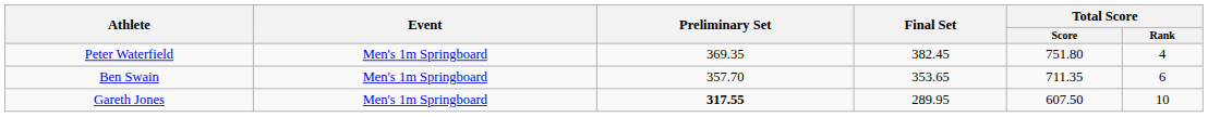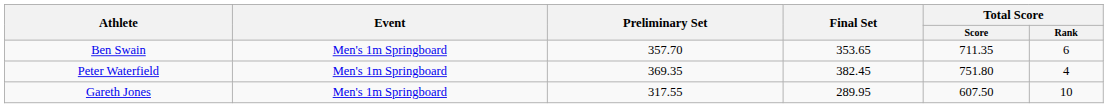 <table class=wikitable width="100%" style="font-size:90%">
 <tr>
 <th rowspan="2" align="center">Athlete</th>
 <th rowspan="2" align="center">Event</th>
 <th rowspan="2" align="center">Preliminary Set</th>
 <th rowspan="2" align="center">Final Set</th>
 <th colspan="2" align="center">Total Score</th>
 </tr>
 <tr>
 <th align="center" style="font-size:80%">Score</th>
 <th align="center" style="font-size:80%">Rank</th>
 </tr>
 <tr>
+<td align="center"><a href='#'>Ben Swain</a></td>
+<td align="center"><a href='#'>Men's 1m Springboard</a></td>
+<td align="center">357.70</td>
+<td align="center">353.65</td>
+<td align="center">711.35</td>
+<td align="center">6</td>
+</tr>
+<tr>
 <td align="center"><a href='#'>Peter Waterfield</a></td>
 <td align="center"><a href='#'>Men's 1m Springboard</a></td>
 <td align="center">369.35</td>
 <td align="center">382.45</td>
 <td align="center">751.80</td>
 <td align="center">4</td>
 </tr>
 <tr>
-<td align="center"><a href='#'>Ben Swain</a></td>
-<td align="center"><a href='#'>Men's 1m Springboard</a></td>
-<td align="center">357.70</td>
-<td align="center">353.65</td>
-<td align="center">711.35</td>
-<td align="center">6</td>
-</tr>
-<tr>
 <td align="center"><a href='#'>Gareth Jones</a></td>
 <td align="center"><a href='#'>Men's 1m Springboard</a></td>
-<td align="center"><strong>317.55</strong></td>
+<td align="center">317.55</td>
 <td align="center">289.95</td>
 <td align="center">607.50</td>
 <td align="center">10</td>
 </tr>
 </table>
